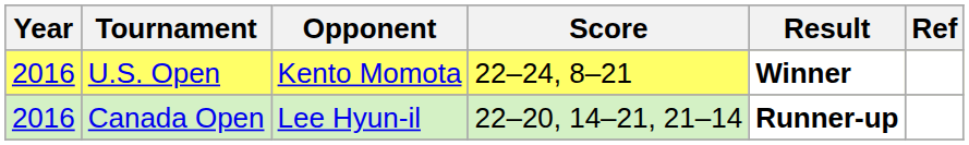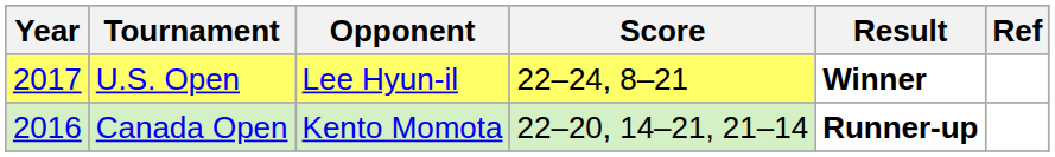 <table class="sortable wikitable" style="font-size: 95%;">
 <tr>
 <th>Year</th>
 <th>Tournament</th>
 <th>Opponent</th>
 <th>Score</th>
 <th>Result</th>
 <th>Ref</th>
 </tr>
 <tr style="background:#FFFF67">
-<td align="center"><a href='#'>2016</a></td>
+<td align="center"><a href='#'>2017</a></td>
 <td align="left"><a href='#'>U.S. Open</a></td>
-<td align="left"> <a href='#'>Kento Momota</a></td>
+<td align="left"> <a href='#'>Lee Hyun-il</a></td>
 <td align="left">22–24, 8–21</td>
 <td style="text-align:left; background:white"> <strong>Winner</strong></td>
 <td style="text-align:center; background:white"></td>
 </tr>
 <tr style="background:#D4F1C5">
 <td align="center"><a href='#'>2016</a></td>
 <td align="left"><a href='#'>Canada Open</a></td>
-<td align="left"> <a href='#'>Lee Hyun-il</a></td>
+<td align="left"> <a href='#'>Kento Momota</a></td>
 <td align="left">22–20, 14–21, 21–14</td>
 <td style="text-align:left; background:white"> <strong>Runner-up</strong></td>
 <td style="text-align:center; background:white"></td>
 </tr>
 </table>
